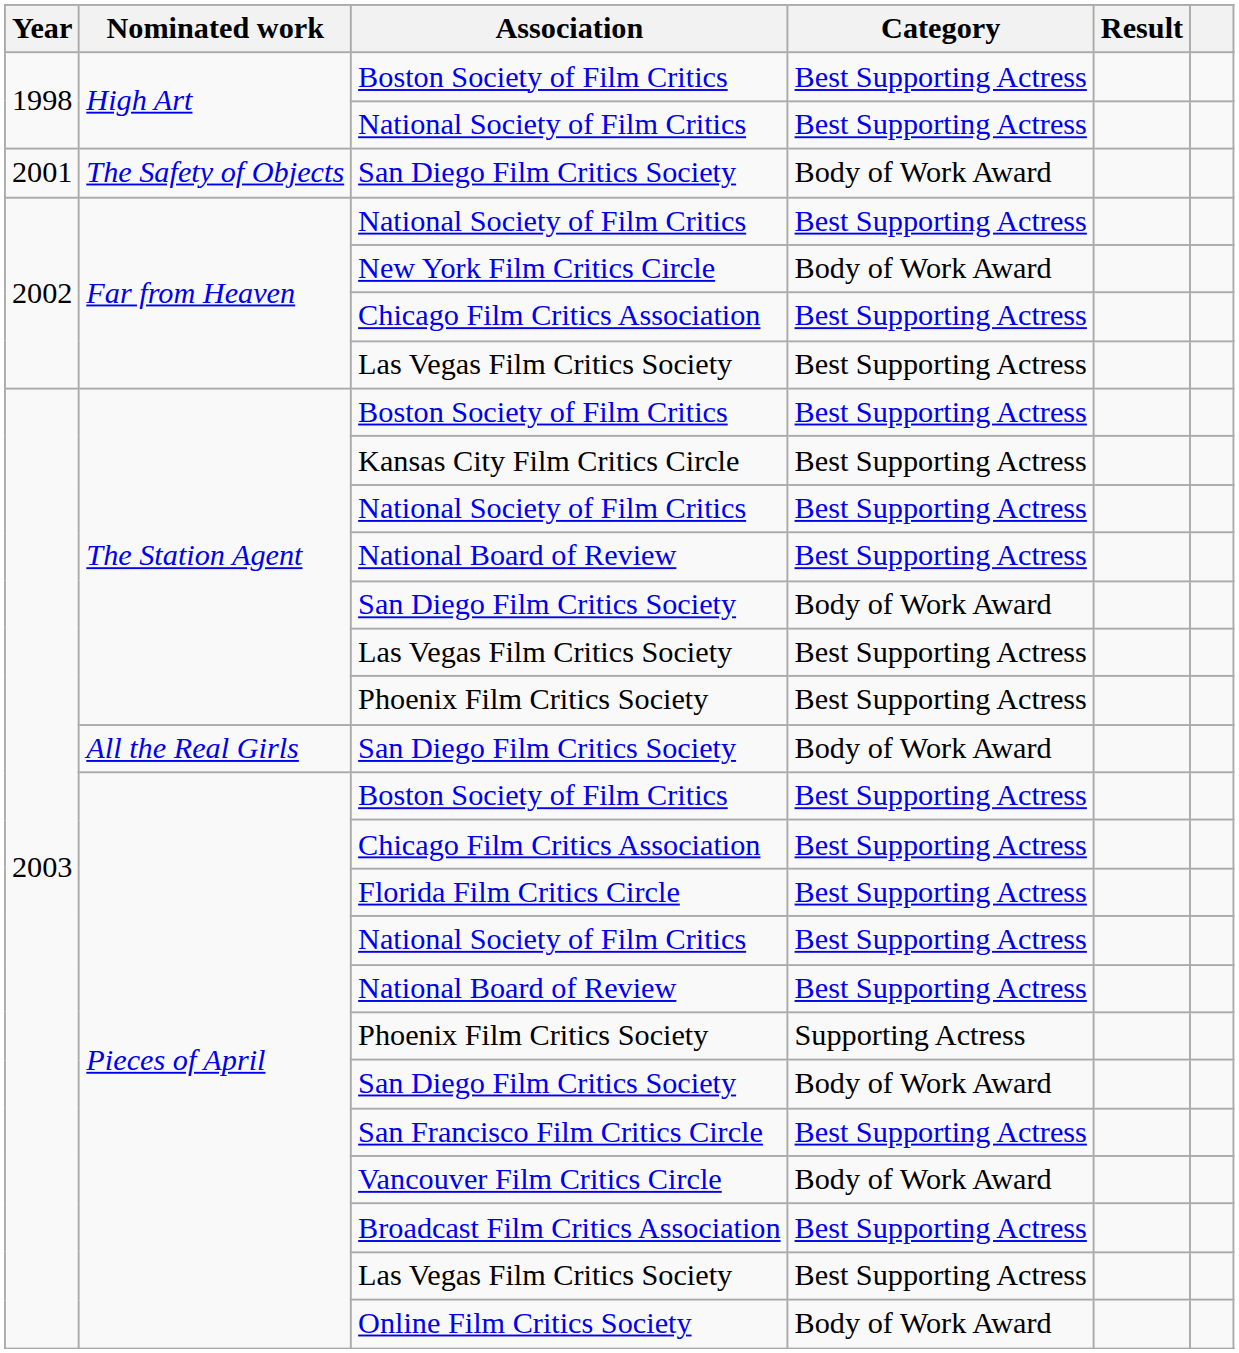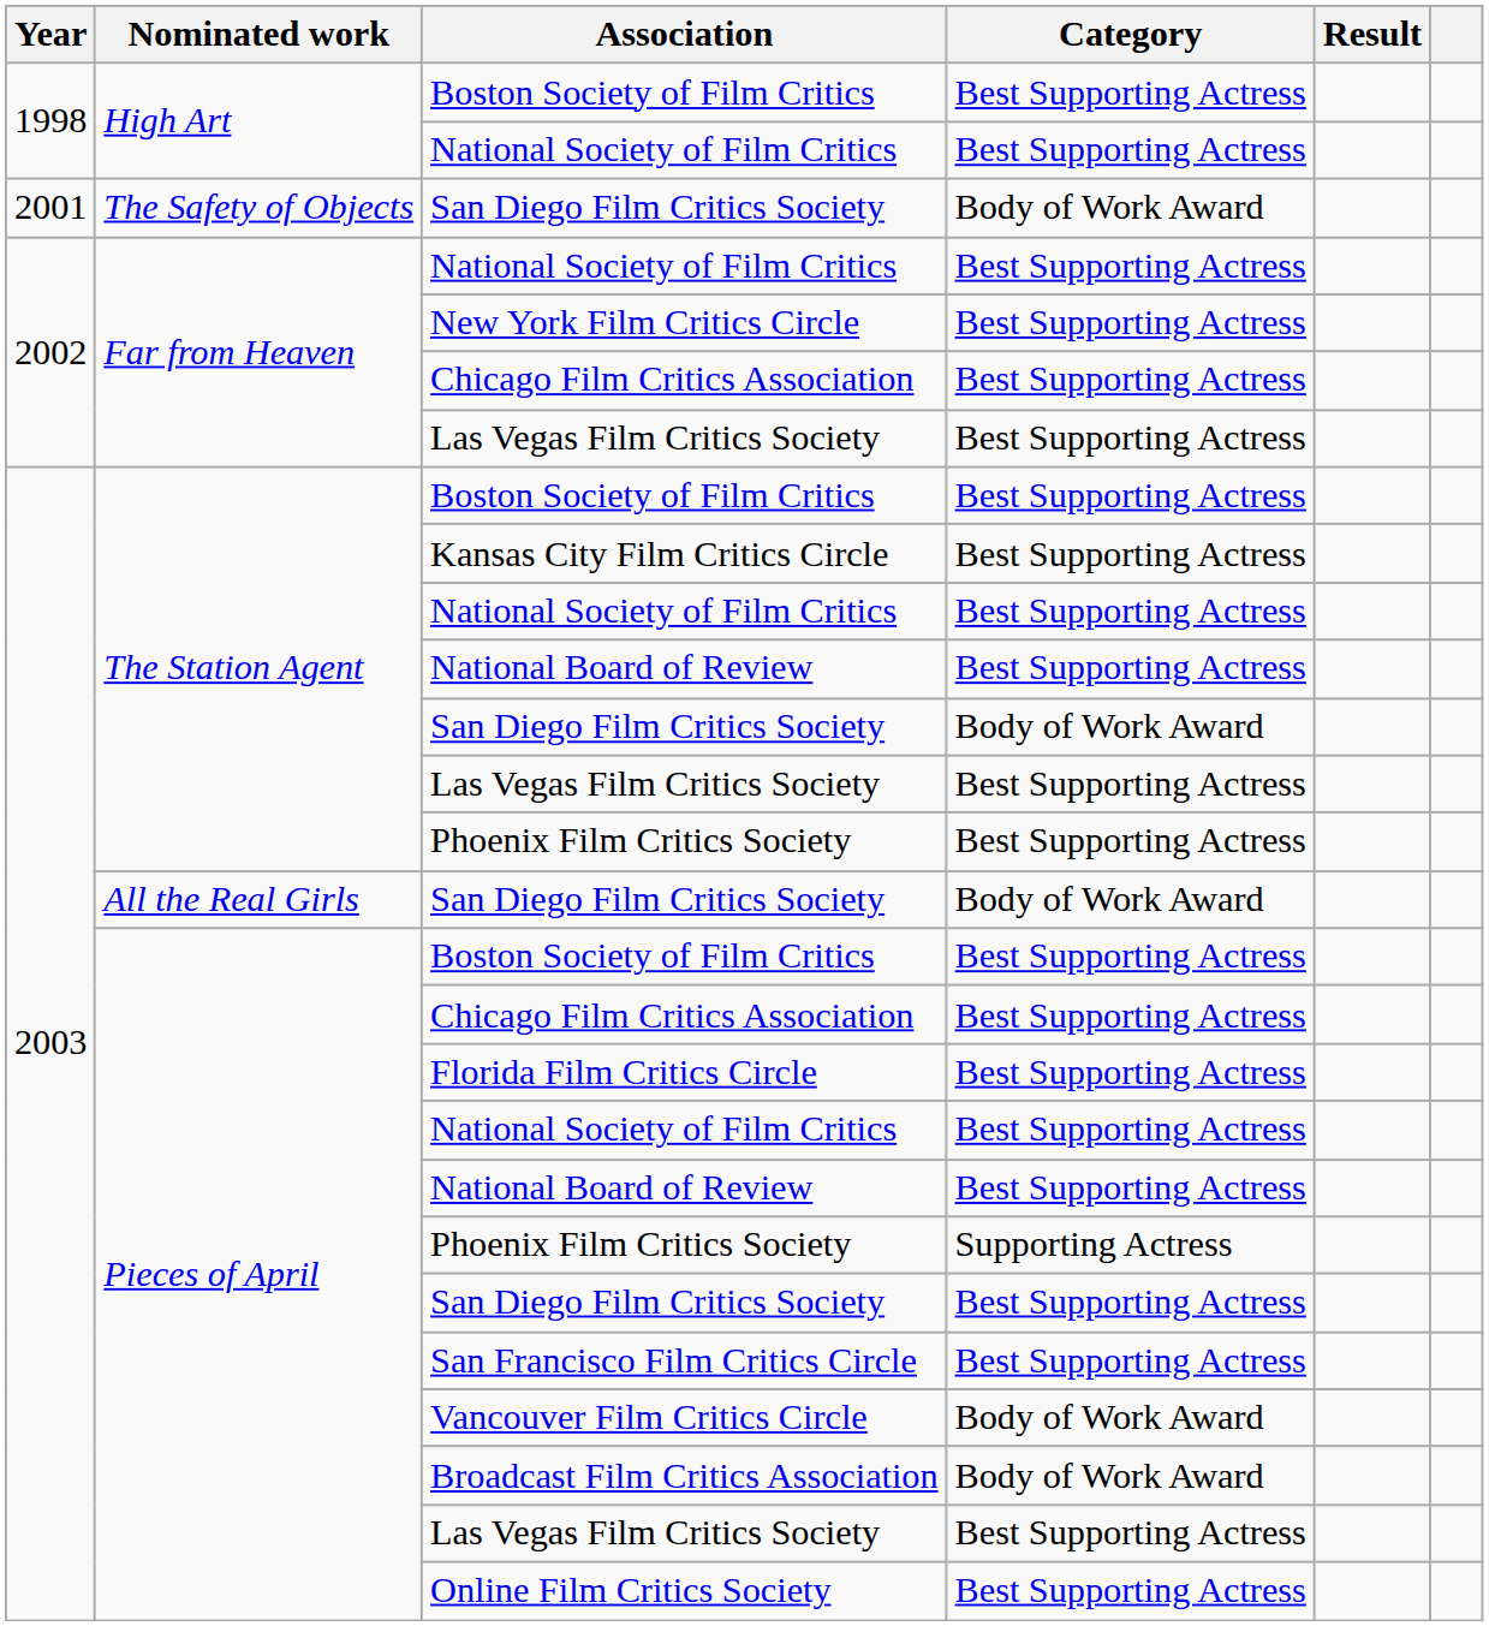 <table class="wikitable sortable">
 <tr>
 <th>Year</th>
 <th>Nominated work</th>
 <th>Association</th>
 <th>Category</th>
 <th>Result</th>
 <th class="unsortable" style="width:1em;"></th>
 </tr>
 <tr>
 <td rowspan="2">1998</td>
 <td rowspan="2"><em><a href='#'>High Art</a></em></td>
 <td><a href='#'>Boston Society of Film Critics</a></td>
 <td><a href='#'>Best Supporting Actress</a></td>
 <td></td>
 <td align="center"></td>
 </tr>
 <tr>
 <td><a href='#'>National Society of Film Critics</a></td>
 <td><a href='#'>Best Supporting Actress</a></td>
 <td></td>
 <td align="center"></td>
 </tr>
 <tr>
 <td>2001</td>
 <td><em><a href='#'>The Safety of Objects</a></em></td>
 <td><a href='#'>San Diego Film Critics Society</a></td>
 <td>Body of Work Award</td>
 <td></td>
 <td align="center"></td>
 </tr>
 <tr>
 <td rowspan="4">2002</td>
 <td rowspan="4"><em><a href='#'>Far from Heaven</a></em></td>
 <td><a href='#'>National Society of Film Critics</a></td>
 <td><a href='#'>Best Supporting Actress</a></td>
 <td></td>
 <td align="center"></td>
 </tr>
 <tr>
 <td><a href='#'>New York Film Critics Circle</a></td>
-<td>Body of Work Award</td>
+<td><a href='#'>Best Supporting Actress</a></td>
 <td></td>
 <td align="center"></td>
 </tr>
 <tr>
 <td><a href='#'>Chicago Film Critics Association</a></td>
 <td><a href='#'>Best Supporting Actress</a></td>
 <td></td>
 <td align="center"></td>
 </tr>
 <tr>
 <td>Las Vegas Film Critics Society</td>
 <td>Best Supporting Actress</td>
 <td></td>
 <td align="center"></td>
 </tr>
 <tr>
 <td rowspan="20">2003</td>
 <td rowspan="7"><em><a href='#'>The Station Agent</a></em></td>
 <td><a href='#'>Boston Society of Film Critics</a></td>
 <td><a href='#'>Best Supporting Actress</a></td>
 <td></td>
 <td align="center"></td>
 </tr>
 <tr>
 <td>Kansas City Film Critics Circle</td>
 <td>Best Supporting Actress</td>
 <td></td>
 <td align="center"></td>
 </tr>
 <tr>
 <td><a href='#'>National Society of Film Critics</a></td>
 <td><a href='#'>Best Supporting Actress</a></td>
 <td></td>
 <td align="center"></td>
 </tr>
 <tr>
 <td><a href='#'>National Board of Review</a></td>
 <td><a href='#'>Best Supporting Actress</a></td>
 <td></td>
 <td align="center"></td>
 </tr>
 <tr>
 <td><a href='#'>San Diego Film Critics Society</a></td>
 <td>Body of Work Award</td>
 <td></td>
 <td align="center"></td>
 </tr>
 <tr>
 <td>Las Vegas Film Critics Society</td>
 <td>Best Supporting Actress</td>
 <td></td>
 <td align="center"></td>
 </tr>
 <tr>
 <td>Phoenix Film Critics Society</td>
 <td>Best Supporting Actress</td>
 <td></td>
 <td align="center"></td>
 </tr>
 <tr>
 <td><em><a href='#'>All the Real Girls</a></em></td>
 <td><a href='#'>San Diego Film Critics Society</a></td>
 <td>Body of Work Award</td>
 <td></td>
 <td align="center"></td>
 </tr>
 <tr>
 <td rowspan="12"><em><a href='#'>Pieces of April</a></em></td>
 <td><a href='#'>Boston Society of Film Critics</a></td>
 <td><a href='#'>Best Supporting Actress</a></td>
 <td></td>
 <td align="center"></td>
 </tr>
 <tr>
 <td><a href='#'>Chicago Film Critics Association</a></td>
 <td><a href='#'>Best Supporting Actress</a></td>
 <td></td>
 <td align="center"></td>
 </tr>
 <tr>
 <td><a href='#'>Florida Film Critics Circle</a></td>
 <td><a href='#'>Best Supporting Actress</a></td>
 <td></td>
 <td align="center"></td>
 </tr>
 <tr>
 <td><a href='#'>National Society of Film Critics</a></td>
 <td><a href='#'>Best Supporting Actress</a></td>
 <td></td>
 <td align="center"></td>
 </tr>
 <tr>
 <td><a href='#'>National Board of Review</a></td>
 <td><a href='#'>Best Supporting Actress</a></td>
 <td></td>
 <td align="center"></td>
 </tr>
 <tr>
 <td>Phoenix Film Critics Society</td>
 <td>Supporting Actress</td>
 <td></td>
 <td align="center"></td>
 </tr>
 <tr>
 <td><a href='#'>San Diego Film Critics Society</a></td>
-<td>Body of Work Award</td>
+<td><a href='#'>Best Supporting Actress</a></td>
 <td></td>
 <td align="center"></td>
 </tr>
 <tr>
 <td><a href='#'>San Francisco Film Critics Circle</a></td>
 <td><a href='#'>Best Supporting Actress</a></td>
 <td></td>
 <td align="center"></td>
 </tr>
 <tr>
 <td><a href='#'>Vancouver Film Critics Circle</a></td>
 <td>Body of Work Award</td>
 <td></td>
 <td align="center"></td>
 </tr>
 <tr>
 <td><a href='#'>Broadcast Film Critics Association</a></td>
-<td><a href='#'>Best Supporting Actress</a></td>
+<td>Body of Work Award</td>
 <td></td>
 <td align="center"></td>
 </tr>
 <tr>
 <td>Las Vegas Film Critics Society</td>
 <td>Best Supporting Actress</td>
 <td></td>
 <td align="center"></td>
 </tr>
 <tr>
 <td><a href='#'>Online Film Critics Society</a></td>
-<td>Body of Work Award</td>
+<td><a href='#'>Best Supporting Actress</a></td>
 <td></td>
 <td align="center"></td>
 </tr>
 <tr>
 </tr>
 </table>
